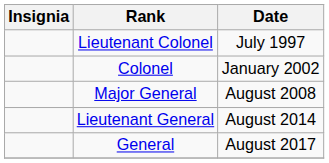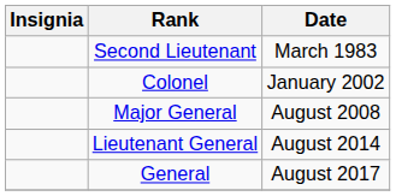 <table class="wikitable">
 <tr>
 <th>Insignia</th>
 <th>Rank</th>
 <th>Date</th>
 </tr>
 <tr style="text-align:center;">
 <td></td>
-<td><a href='#'>Lieutenant Colonel </a></td>
-<td>July 1997</td>
+<td><a href='#'>Second Lieutenant</a></td>
+<td>March 1983</td>
 </tr>
 <tr style="text-align:center;">
 <td></td>
 <td><a href='#'>Colonel</a></td>
 <td>January 2002</td>
 </tr>
 <tr style="text-align:center;">
 <td></td>
 <td><a href='#'>Major General</a></td>
 <td>August 2008</td>
 </tr>
 <tr style="text-align:center;">
 <td></td>
 <td><a href='#'>Lieutenant General</a></td>
 <td>August 2014</td>
 </tr>
 <tr style="text-align:center;">
 <td></td>
 <td><a href='#'>General</a></td>
 <td>August 2017</td>
 </tr>
 <tr>
 </tr>
 </table>
